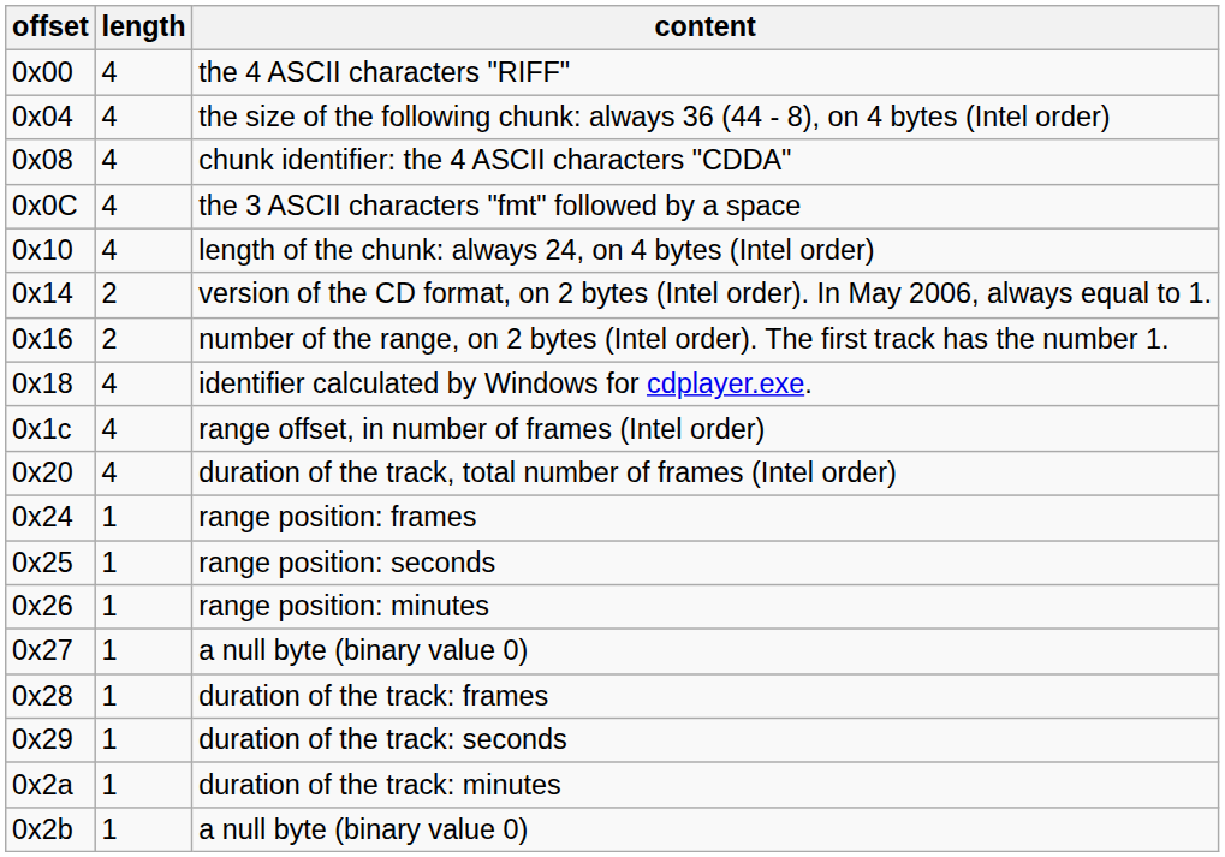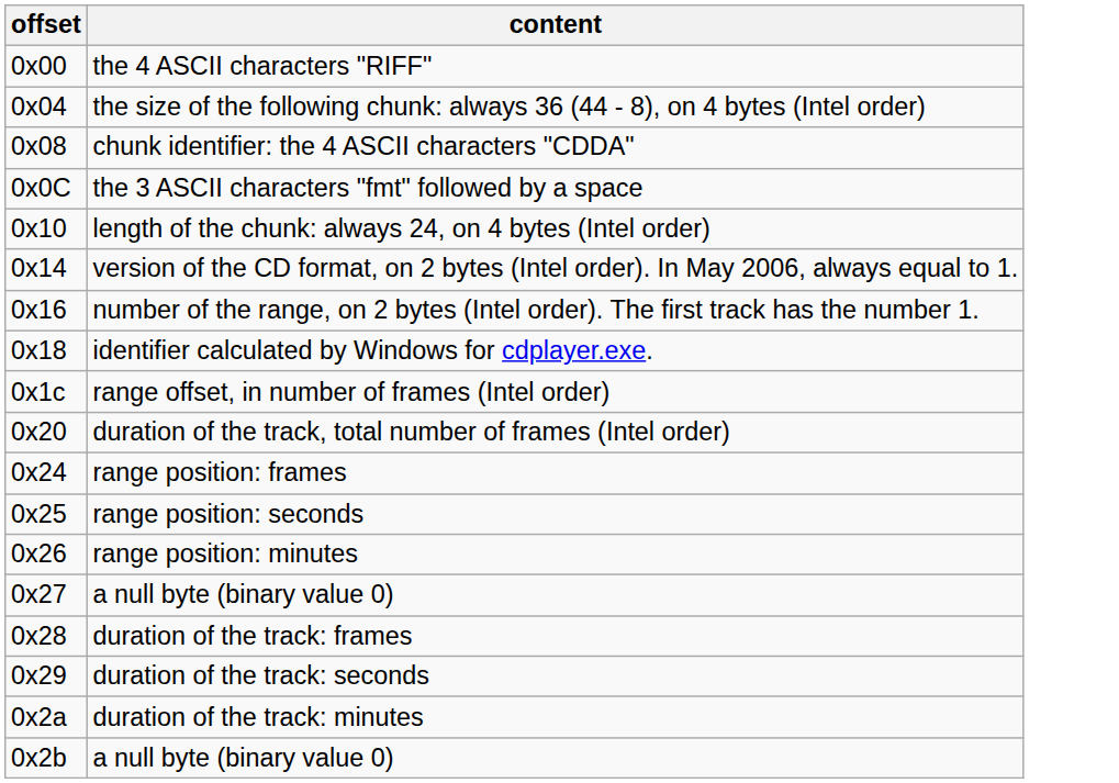 <table class="wikitable plainrowheaders">
 <tr>
 <th>offset</th>
-<th>length</th>
 <th>content</th>
 </tr>
 <tr ---->
 <td>0x00</td>
-<td>4</td>
 <td>the 4 ASCII characters "RIFF"</td>
 </tr>
 <tr ---->
 <td>0x04</td>
-<td>4</td>
 <td>the size of the following chunk: always 36 (44 - 8), on 4 bytes (Intel order)</td>
 </tr>
 <tr ---->
 <td>0x08</td>
-<td>4</td>
 <td>chunk identifier: the 4 ASCII characters "CDDA"</td>
 </tr>
 <tr ---->
 <td>0x0C</td>
-<td>4</td>
 <td>the 3 ASCII characters "fmt" followed by a space</td>
 </tr>
 <tr ---->
 <td>0x10</td>
-<td>4</td>
 <td>length of the chunk: always 24, on 4 bytes (Intel order)</td>
 </tr>
 <tr ---->
 <td>0x14</td>
-<td>2</td>
 <td>version of the CD format, on 2 bytes (Intel order). In May 2006, always equal to 1.</td>
 </tr>
 <tr ---->
 <td>0x16</td>
-<td>2</td>
 <td>number of the range, on 2 bytes (Intel order). The first track has the number 1.</td>
 </tr>
 <tr ---->
 <td>0x18</td>
-<td>4</td>
 <td>identifier calculated by Windows for <a href='#'>cdplayer.exe</a>.</td>
 </tr>
 <tr ---->
 <td>0x1c</td>
-<td>4</td>
 <td>range offset, in number of frames (Intel order)</td>
 </tr>
 <tr ---->
 <td>0x20</td>
-<td>4</td>
 <td>duration of the track, total number of frames (Intel order)</td>
 </tr>
 <tr ---->
 <td>0x24</td>
-<td>1</td>
 <td>range position: frames</td>
 </tr>
 <tr ---->
 <td>0x25</td>
-<td>1</td>
 <td>range position: seconds</td>
 </tr>
 <tr ---->
 <td>0x26</td>
-<td>1</td>
 <td>range position: minutes</td>
 </tr>
 <tr ---->
 <td>0x27</td>
-<td>1</td>
 <td>a null byte (binary value 0)</td>
 </tr>
 <tr ---->
 <td>0x28</td>
-<td>1</td>
 <td>duration of the track: frames</td>
 </tr>
 <tr ---->
 <td>0x29</td>
-<td>1</td>
 <td>duration of the track: seconds</td>
 </tr>
 <tr ---->
 <td>0x2a</td>
-<td>1</td>
 <td>duration of the track: minutes</td>
 </tr>
 <tr ---->
 <td>0x2b</td>
-<td>1</td>
 <td>a null byte (binary value 0)</td>
 </tr>
 </table>
